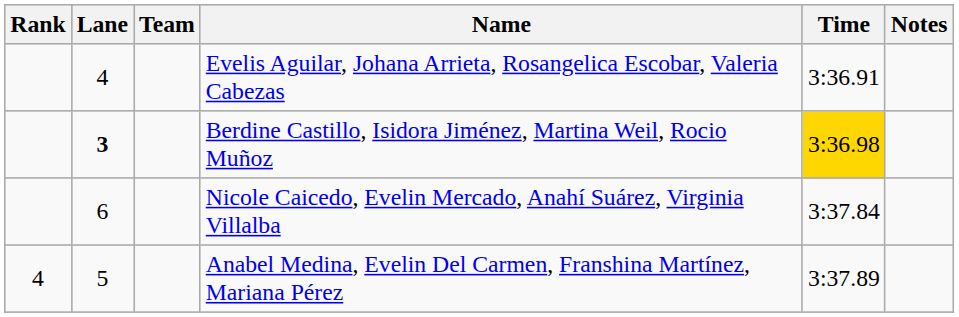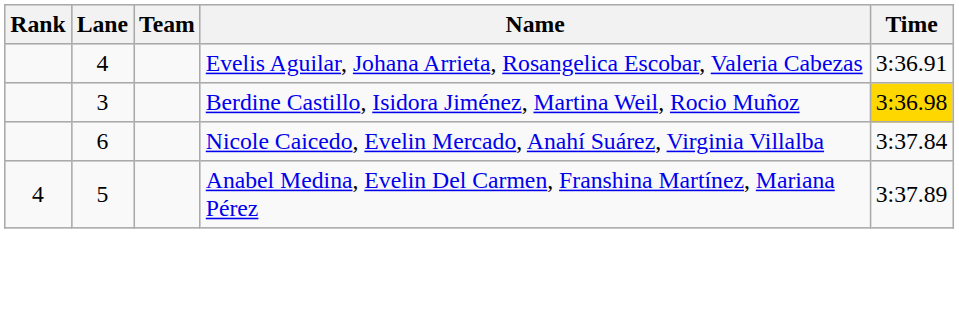 <table class="wikitable sortable" style="text-align:center;font-size:95%">
 <tr>
 <th>Rank</th>
 <th>Lane</th>
 <th>Team</th>
 <th>Name</th>
 <th>Time</th>
-<th>Notes</th>
 </tr>
 <tr>
 <td></td>
 <td>4</td>
 <td align=left></td>
 <td align=left><a href='#'>Evelis Aguilar</a>, <a href='#'>Johana Arrieta</a>, <a href='#'>Rosangelica Escobar</a>, <a href='#'>Valeria Cabezas</a></td>
 <td>3:36.91</td>
-<td></td>
 </tr>
 <tr>
 <td></td>
-<td><strong>3</strong></td>
+<td>3</td>
 <td align=left></td>
 <td align=left><a href='#'>Berdine Castillo</a>, <a href='#'>Isidora Jiménez</a>, <a href='#'>Martina Weil</a>, <a href='#'>Rocio Muñoz</a></td>
 <td style="background: gold;">3:36.98</td>
-<td></td>
 </tr>
 <tr>
 <td></td>
 <td>6</td>
 <td align=left></td>
 <td align=left><a href='#'>Nicole Caicedo</a>, <a href='#'>Evelin Mercado</a>, <a href='#'>Anahí Suárez</a>, <a href='#'>Virginia Villalba</a></td>
 <td>3:37.84</td>
-<td></td>
 </tr>
 <tr>
 <td>4</td>
 <td>5</td>
 <td align=left></td>
 <td align=left><a href='#'>Anabel Medina</a>, <a href='#'>Evelin Del Carmen</a>, <a href='#'>Franshina Martínez</a>, <a href='#'>Mariana Pérez</a></td>
 <td>3:37.89</td>
-<td></td>
 </tr>
 </table>
